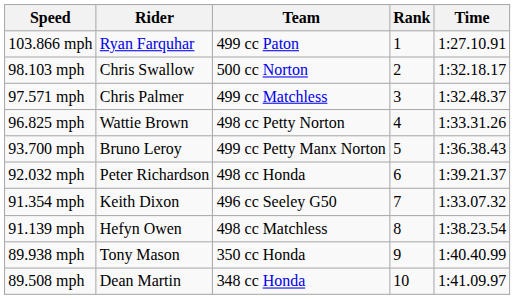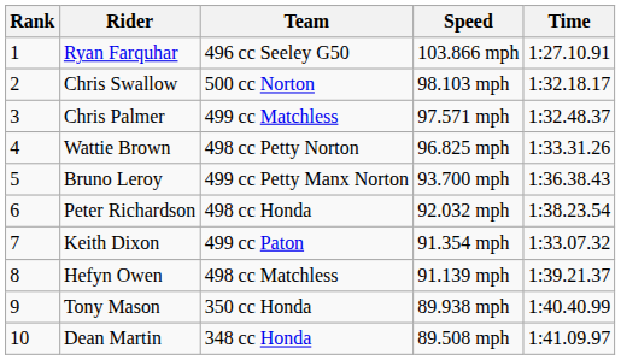 <table class="wikitable" style="font-size: 95%;">
 <tr style="background:#efefef;">
-<th>Speed</th>
+<th>Rank</th>
 <th>Rider</th>
 <th>Team</th>
-<th>Rank</th>
+<th>Speed</th>
 <th>Time</th>
 </tr>
 <tr>
+<td>1</td>
+<td> <a href='#'>Ryan Farquhar</a></td>
+<td>496 cc Seeley G50</td>
 <td>103.866 mph</td>
-<td> <a href='#'>Ryan Farquhar</a></td>
-<td>499 cc <a href='#'>Paton</a></td>
-<td>1</td>
 <td>1:27.10.91</td>
 </tr>
 <tr>
-<td>98.103 mph</td>
+<td>2</td>
 <td>  Chris Swallow</td>
 <td>500 cc <a href='#'>Norton</a></td>
-<td>2</td>
+<td>98.103 mph</td>
 <td>1:32.18.17</td>
 </tr>
 <tr>
-<td>97.571 mph</td>
+<td>3</td>
 <td>  Chris Palmer</td>
 <td>499 cc <a href='#'>Matchless</a></td>
-<td>3</td>
+<td>97.571 mph</td>
 <td>1:32.48.37</td>
 </tr>
 <tr>
-<td>96.825 mph</td>
+<td>4</td>
 <td> Wattie Brown</td>
 <td>498 cc Petty Norton</td>
-<td>4</td>
+<td>96.825 mph</td>
 <td>1:33.31.26</td>
 </tr>
 <tr>
-<td>93.700 mph</td>
+<td>5</td>
 <td> Bruno Leroy</td>
 <td>499 cc Petty Manx Norton</td>
-<td>5</td>
+<td>93.700 mph</td>
 <td>1:36.38.43</td>
 </tr>
 <tr>
-<td>92.032 mph</td>
+<td>6</td>
 <td> Peter Richardson</td>
 <td>498 cc Honda</td>
-<td>6</td>
+<td>92.032 mph</td>
+<td>1:38.23.54</td>
+</tr>
+<tr>
+<td>7</td>
+<td> Keith Dixon</td>
+<td>499 cc <a href='#'>Paton</a></td>
+<td>91.354 mph</td>
+<td>1:33.07.32</td>
+</tr>
+<tr>
+<td>8</td>
+<td> Hefyn Owen</td>
+<td>498 cc Matchless</td>
+<td>91.139 mph</td>
 <td>1:39.21.37</td>
 </tr>
 <tr>
-<td>91.354 mph</td>
-<td> Keith Dixon</td>
-<td>496 cc Seeley G50</td>
-<td>7</td>
-<td>1:33.07.32</td>
-</tr>
-<tr>
-<td>91.139 mph</td>
-<td> Hefyn Owen</td>
-<td>498 cc Matchless</td>
-<td>8</td>
-<td>1:38.23.54</td>
-</tr>
-<tr>
-<td>89.938 mph</td>
+<td>9</td>
 <td> Tony Mason</td>
 <td>350 cc Honda</td>
-<td>9</td>
+<td>89.938 mph</td>
 <td>1:40.40.99</td>
 </tr>
 <tr>
-<td>89.508 mph</td>
+<td>10</td>
 <td> Dean Martin</td>
 <td>348 cc <a href='#'>Honda</a></td>
-<td>10</td>
+<td>89.508 mph</td>
 <td>1:41.09.97</td>
 </tr>
 </table>
